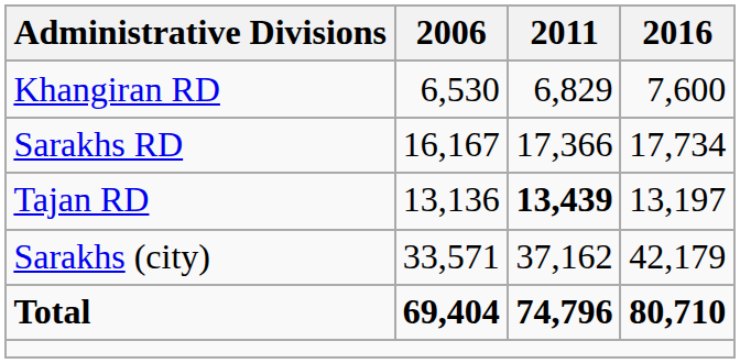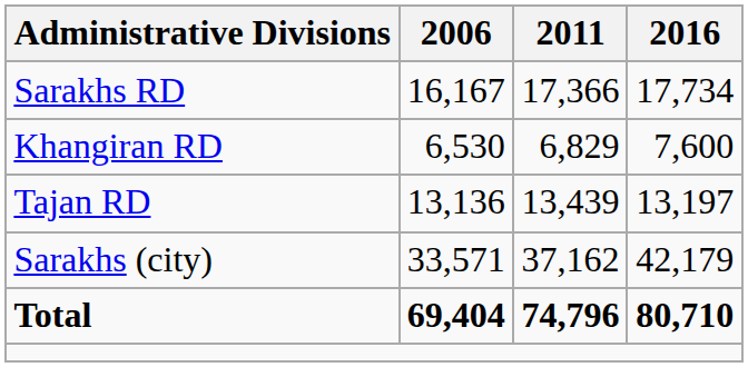 <table class="wikitable">
 <tr>
 <th>Administrative Divisions</th>
 <th>2006</th>
 <th>2011</th>
 <th>2016</th>
 </tr>
 <tr>
+<td><a href='#'>Sarakhs RD</a></td>
+<td style="text-align: right;">16,167</td>
+<td style="text-align: right;">17,366</td>
+<td style="text-align: right;">17,734</td>
+</tr>
+<tr>
 <td><a href='#'>Khangiran RD</a></td>
 <td style="text-align: right;">6,530</td>
 <td style="text-align: right;">6,829</td>
 <td style="text-align: right;">7,600</td>
 </tr>
 <tr>
-<td><a href='#'>Sarakhs RD</a></td>
-<td style="text-align: right;">16,167</td>
-<td style="text-align: right;">17,366</td>
-<td style="text-align: right;">17,734</td>
-</tr>
-<tr>
 <td><a href='#'>Tajan RD</a></td>
 <td style="text-align: right;">13,136</td>
-<td style="text-align: right;"><strong>13,439</strong></td>
+<td style="text-align: right;">13,439</td>
 <td style="text-align: right;">13,197</td>
 </tr>
 <tr>
 <td><a href='#'>Sarakhs</a> (city)</td>
 <td style="text-align: right;">33,571</td>
 <td style="text-align: right;">37,162</td>
 <td style="text-align: right;">42,179</td>
 </tr>
 <tr>
 <td><strong>Total</strong></td>
 <td style="text-align: right;"><strong>69,404</strong></td>
 <td style="text-align: right;"><strong>74,796</strong></td>
 <td style="text-align: right;"><strong>80,710</strong></td>
 </tr>
 <tr>
 <td colspan=4></td>
 </tr>
 </table>
